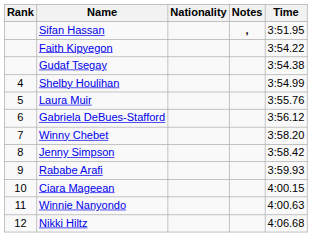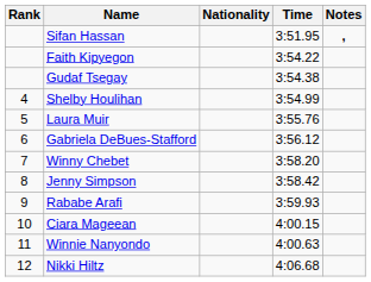 <table class="wikitable sortable" style="text-align:center">
 <tr>
 <th>Rank</th>
 <th>Name</th>
 <th>Nationality</th>
+<th>Time</th>
 <th>Notes</th>
-<th>Time</th>
 </tr>
 <tr>
 <td></td>
 <td align=left><a href='#'>Sifan Hassan</a></td>
 <td align=left></td>
+<td>3:51.95</td>
 <td><strong>, </strong></td>
-<td>3:51.95</td>
 </tr>
 <tr>
 <td></td>
 <td align=left><a href='#'>Faith Kipyegon</a></td>
 <td align=left></td>
+<td>3:54.22</td>
 <td><strong></strong></td>
-<td>3:54.22</td>
 </tr>
 <tr>
 <td></td>
 <td align=left><a href='#'>Gudaf Tsegay</a></td>
 <td align=left></td>
+<td>3:54.38</td>
 <td></td>
-<td>3:54.38</td>
 </tr>
 <tr>
 <td>4</td>
 <td align=left><a href='#'>Shelby Houlihan</a></td>
 <td align=left></td>
+<td>3:54.99</td>
 <td><strong></strong></td>
-<td>3:54.99</td>
 </tr>
 <tr>
 <td>5</td>
 <td align=left><a href='#'>Laura Muir</a></td>
 <td align=left></td>
+<td>3:55.76</td>
 <td></td>
-<td>3:55.76</td>
 </tr>
 <tr>
 <td>6</td>
 <td align=left><a href='#'>Gabriela DeBues-Stafford</a></td>
 <td align=left></td>
+<td>3:56.12</td>
 <td><strong></strong></td>
-<td>3:56.12</td>
 </tr>
 <tr>
 <td>7</td>
 <td align=left><a href='#'>Winny Chebet</a></td>
 <td align=left></td>
+<td>3:58.20</td>
 <td></td>
-<td>3:58.20</td>
 </tr>
 <tr>
 <td>8</td>
 <td align=left><a href='#'>Jenny Simpson</a></td>
 <td align=left></td>
+<td>3:58.42</td>
 <td></td>
-<td>3:58.42</td>
 </tr>
 <tr>
 <td>9</td>
 <td align=left><a href='#'>Rababe Arafi</a></td>
 <td align=left></td>
+<td>3:59.93</td>
 <td></td>
-<td>3:59.93</td>
 </tr>
 <tr>
 <td>10</td>
 <td align=left><a href='#'>Ciara Mageean</a></td>
 <td align=left></td>
+<td>4:00.15</td>
 <td></td>
-<td>4:00.15</td>
 </tr>
 <tr>
 <td>11</td>
 <td align=left><a href='#'>Winnie Nanyondo</a></td>
 <td align=left></td>
+<td>4:00.63</td>
 <td></td>
-<td>4:00.63</td>
 </tr>
 <tr>
 <td>12</td>
 <td align=left><a href='#'>Nikki Hiltz</a></td>
 <td align=left></td>
+<td>4:06.68</td>
 <td></td>
-<td>4:06.68</td>
 </tr>
 </table>
